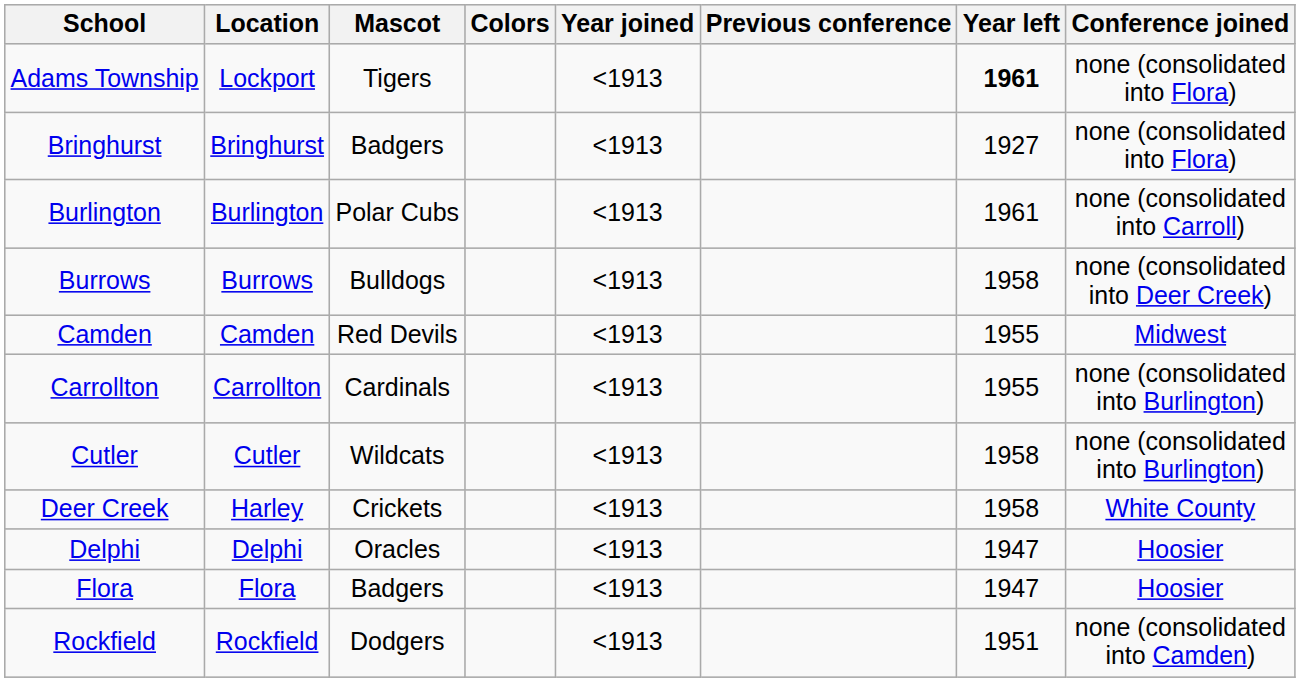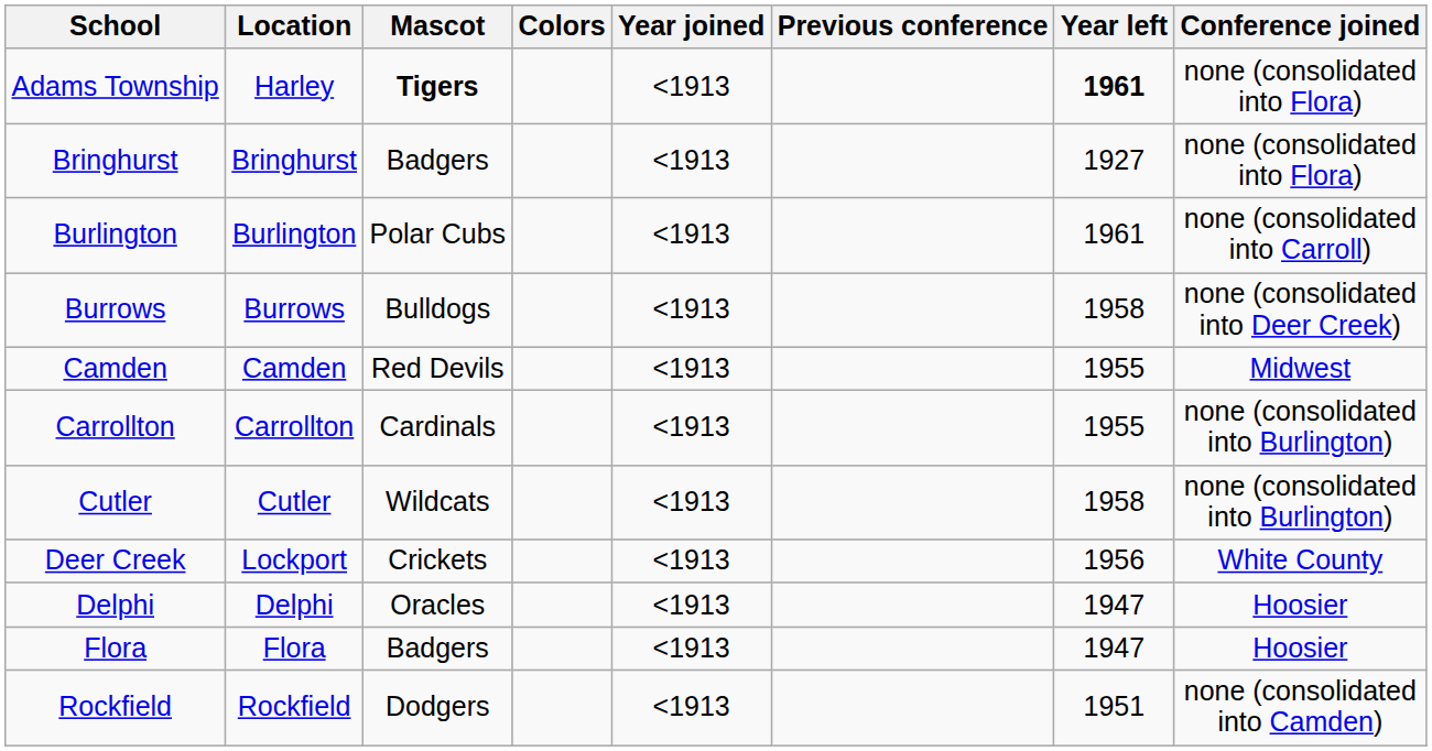 <table class="wikitable" style="text-align:center;">
 <tr>
 <th>School</th>
 <th>Location</th>
 <th>Mascot</th>
 <th>Colors</th>
 <th>Year joined</th>
 <th>Previous conference</th>
 <th>Year left</th>
 <th>Conference joined</th>
 </tr>
 <tr>
 <td><a href='#'>Adams Township</a></td>
-<td><a href='#'>Lockport</a></td>
-<td>Tigers</td>
+<td><a href='#'>Harley</a></td>
+<td><strong>Tigers</strong></td>
 <td> </td>
 <td><1913</td>
 <td></td>
 <td><strong>1961</strong></td>
 <td>none (consolidated<br>into <a href='#'>Flora</a>)</td>
 </tr>
 <tr>
 <td><a href='#'>Bringhurst</a></td>
 <td><a href='#'>Bringhurst</a></td>
 <td>Badgers</td>
 <td> </td>
 <td><1913</td>
 <td></td>
 <td>1927</td>
 <td>none (consolidated<br>into <a href='#'>Flora</a>)</td>
 </tr>
 <tr>
 <td><a href='#'>Burlington</a></td>
 <td><a href='#'>Burlington</a></td>
 <td>Polar Cubs</td>
 <td> </td>
 <td><1913</td>
 <td></td>
 <td>1961</td>
 <td>none (consolidated<br>into <a href='#'>Carroll</a>)</td>
 </tr>
 <tr>
 <td><a href='#'>Burrows</a></td>
 <td><a href='#'>Burrows</a></td>
 <td>Bulldogs</td>
 <td> </td>
 <td><1913</td>
 <td></td>
 <td>1958</td>
 <td>none (consolidated<br>into <a href='#'>Deer Creek</a>)</td>
 </tr>
 <tr>
 <td><a href='#'>Camden</a></td>
 <td><a href='#'>Camden</a></td>
 <td>Red Devils</td>
 <td> </td>
 <td><1913</td>
 <td></td>
 <td>1955</td>
 <td><a href='#'>Midwest</a></td>
 </tr>
 <tr>
 <td><a href='#'>Carrollton</a></td>
 <td><a href='#'>Carrollton</a></td>
 <td>Cardinals</td>
 <td> </td>
 <td><1913</td>
 <td></td>
 <td>1955</td>
 <td>none (consolidated<br>into <a href='#'>Burlington</a>)</td>
 </tr>
 <tr>
 <td><a href='#'>Cutler</a></td>
 <td><a href='#'>Cutler</a></td>
 <td>Wildcats</td>
 <td> </td>
 <td><1913</td>
 <td></td>
 <td>1958</td>
 <td>none (consolidated<br>into <a href='#'>Burlington</a>)</td>
 </tr>
 <tr>
 <td><a href='#'>Deer Creek</a></td>
-<td><a href='#'>Harley</a></td>
+<td><a href='#'>Lockport</a></td>
 <td>Crickets</td>
 <td> </td>
 <td><1913</td>
 <td></td>
-<td>1958</td>
+<td>1956</td>
 <td><a href='#'>White County</a></td>
 </tr>
 <tr>
 <td><a href='#'>Delphi</a></td>
 <td><a href='#'>Delphi</a></td>
 <td>Oracles</td>
 <td> </td>
 <td><1913</td>
 <td></td>
 <td>1947</td>
 <td><a href='#'>Hoosier</a></td>
 </tr>
 <tr>
 <td><a href='#'>Flora</a></td>
 <td><a href='#'>Flora</a></td>
 <td>Badgers</td>
 <td> </td>
 <td><1913</td>
 <td></td>
 <td>1947</td>
 <td><a href='#'>Hoosier</a></td>
 </tr>
 <tr>
 <td><a href='#'>Rockfield</a></td>
 <td><a href='#'>Rockfield</a></td>
 <td>Dodgers</td>
 <td> </td>
 <td><1913</td>
 <td></td>
 <td>1951</td>
 <td>none (consolidated<br>into <a href='#'>Camden</a>)</td>
 </tr>
 </table>
